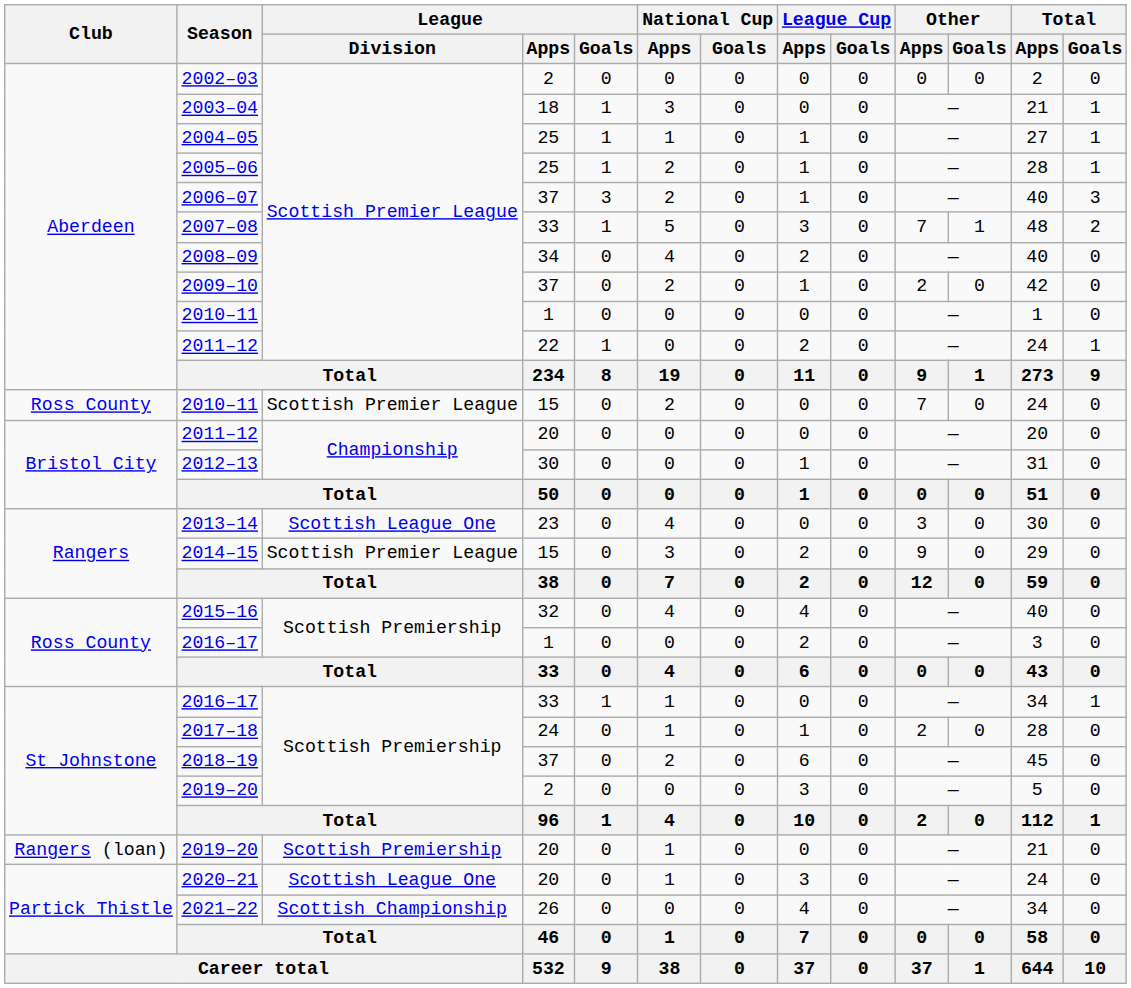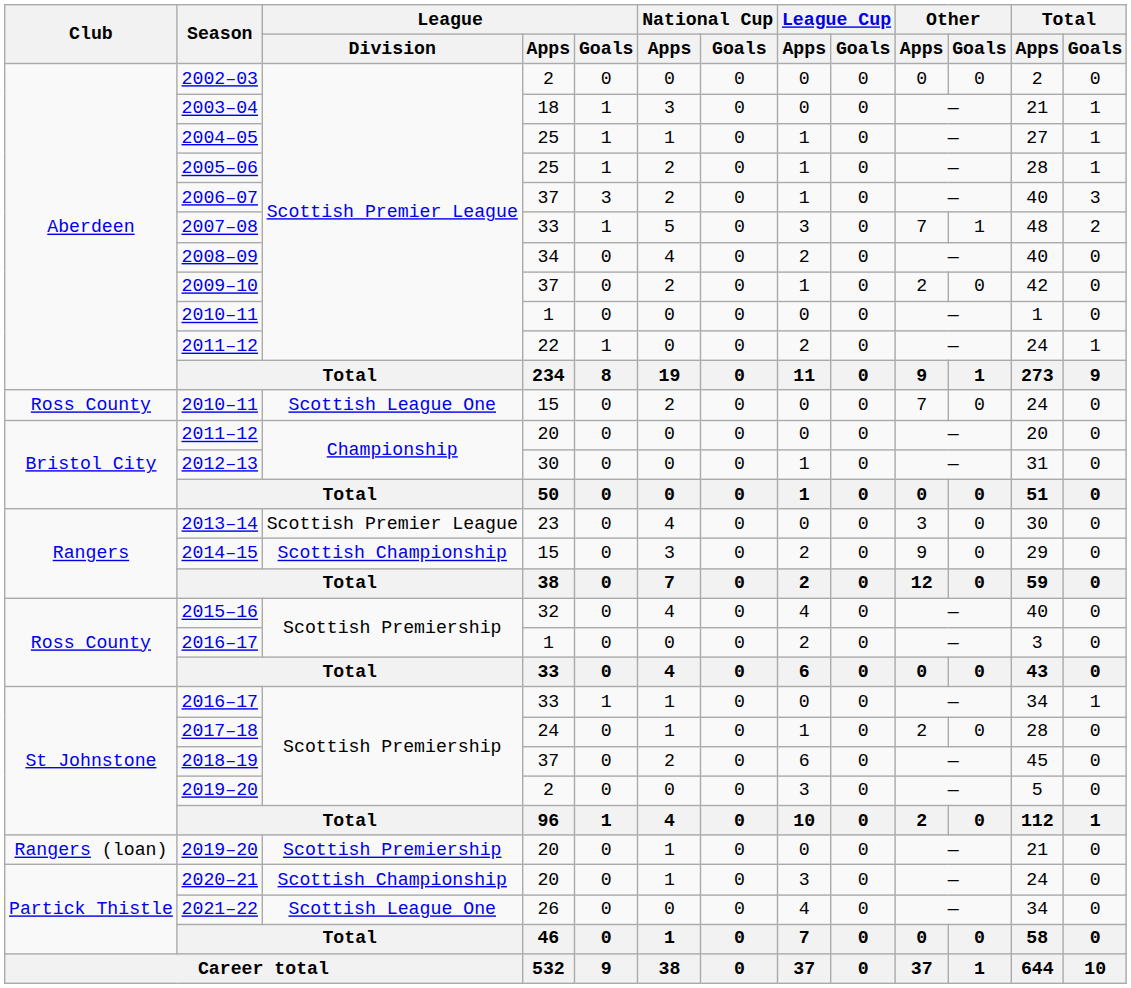 <table class="wikitable" style="text-align:center">
 <tr>
 <th rowspan="2">Club</th>
 <th rowspan="2">Season</th>
 <th colspan="3">League</th>
 <th colspan="2">National Cup</th>
 <th colspan="2"><a href='#'>League Cup</a></th>
 <th colspan="2">Other</th>
 <th colspan="2">Total</th>
 </tr>
 <tr>
 <th>Division</th>
 <th>Apps</th>
 <th>Goals</th>
 <th>Apps</th>
 <th>Goals</th>
 <th>Apps</th>
 <th>Goals</th>
 <th>Apps</th>
 <th>Goals</th>
 <th>Apps</th>
 <th>Goals</th>
 </tr>
 <tr>
 <td rowspan="11"><a href='#'>Aberdeen</a></td>
 <td><a href='#'>2002–03</a></td>
 <td rowspan="10"><a href='#'>Scottish Premier League</a></td>
 <td>2</td>
 <td>0</td>
 <td>0</td>
 <td>0</td>
 <td>0</td>
 <td>0</td>
 <td>0</td>
 <td>0</td>
 <td>2</td>
 <td>0</td>
 </tr>
 <tr>
 <td><a href='#'>2003–04</a></td>
 <td>18</td>
 <td>1</td>
 <td>3</td>
 <td>0</td>
 <td>0</td>
 <td>0</td>
 <td colspan="2">—</td>
 <td>21</td>
 <td>1</td>
 </tr>
 <tr>
 <td><a href='#'>2004–05</a></td>
 <td>25</td>
 <td>1</td>
 <td>1</td>
 <td>0</td>
 <td>1</td>
 <td>0</td>
 <td colspan="2">—</td>
 <td>27</td>
 <td>1</td>
 </tr>
 <tr>
 <td><a href='#'>2005–06</a></td>
 <td>25</td>
 <td>1</td>
 <td>2</td>
 <td>0</td>
 <td>1</td>
 <td>0</td>
 <td colspan="2">—</td>
 <td>28</td>
 <td>1</td>
 </tr>
 <tr>
 <td><a href='#'>2006–07</a></td>
 <td>37</td>
 <td>3</td>
 <td>2</td>
 <td>0</td>
 <td>1</td>
 <td>0</td>
 <td colspan="2">—</td>
 <td>40</td>
 <td>3</td>
 </tr>
 <tr>
 <td><a href='#'>2007–08</a></td>
 <td>33</td>
 <td>1</td>
 <td>5</td>
 <td>0</td>
 <td>3</td>
 <td>0</td>
 <td>7</td>
 <td>1</td>
 <td>48</td>
 <td>2</td>
 </tr>
 <tr>
 <td><a href='#'>2008–09</a></td>
 <td>34</td>
 <td>0</td>
 <td>4</td>
 <td>0</td>
 <td>2</td>
 <td>0</td>
 <td colspan="2">—</td>
 <td>40</td>
 <td>0</td>
 </tr>
 <tr>
 <td><a href='#'>2009–10</a></td>
 <td>37</td>
 <td>0</td>
 <td>2</td>
 <td>0</td>
 <td>1</td>
 <td>0</td>
 <td>2</td>
 <td>0</td>
 <td>42</td>
 <td>0</td>
 </tr>
 <tr>
 <td><a href='#'>2010–11</a></td>
 <td>1</td>
 <td>0</td>
 <td>0</td>
 <td>0</td>
 <td>0</td>
 <td>0</td>
 <td colspan="2">—</td>
 <td>1</td>
 <td>0</td>
 </tr>
 <tr>
 <td><a href='#'>2011–12</a></td>
 <td>22</td>
 <td>1</td>
 <td>0</td>
 <td>0</td>
 <td>2</td>
 <td>0</td>
 <td colspan="2">—</td>
 <td>24</td>
 <td>1</td>
 </tr>
 <tr>
 <th colspan="2">Total</th>
 <th>234</th>
 <th>8</th>
 <th>19</th>
 <th>0</th>
 <th>11</th>
 <th>0</th>
 <th>9</th>
 <th>1</th>
 <th>273</th>
 <th>9</th>
 </tr>
 <tr>
 <td><a href='#'>Ross County</a></td>
 <td><a href='#'>2010–11</a></td>
-<td>Scottish Premier League</td>
+<td><a href='#'>Scottish League One</a></td>
 <td>15</td>
 <td>0</td>
 <td>2</td>
 <td>0</td>
 <td>0</td>
 <td>0</td>
 <td>7</td>
 <td>0</td>
 <td>24</td>
 <td>0</td>
 </tr>
 <tr>
 <td rowspan="3"><a href='#'>Bristol City</a></td>
 <td><a href='#'>2011–12</a></td>
 <td rowspan="2"><a href='#'>Championship</a></td>
 <td>20</td>
 <td>0</td>
 <td>0</td>
 <td>0</td>
 <td>0</td>
 <td>0</td>
 <td colspan="2">—</td>
 <td>20</td>
 <td>0</td>
 </tr>
 <tr>
 <td><a href='#'>2012–13</a></td>
 <td>30</td>
 <td>0</td>
 <td>0</td>
 <td>0</td>
 <td>1</td>
 <td>0</td>
 <td colspan="2">—</td>
 <td>31</td>
 <td>0</td>
 </tr>
 <tr>
 <th colspan="2">Total</th>
 <th>50</th>
 <th>0</th>
 <th>0</th>
 <th>0</th>
 <th>1</th>
 <th>0</th>
 <th>0</th>
 <th>0</th>
 <th>51</th>
 <th>0</th>
 </tr>
 <tr>
 <td rowspan="3"><a href='#'>Rangers</a></td>
 <td><a href='#'>2013–14</a></td>
-<td><a href='#'>Scottish League One</a></td>
+<td>Scottish Premier League</td>
 <td>23</td>
 <td>0</td>
 <td>4</td>
 <td>0</td>
 <td>0</td>
 <td>0</td>
 <td>3</td>
 <td>0</td>
 <td>30</td>
 <td>0</td>
 </tr>
 <tr>
 <td><a href='#'>2014–15</a></td>
-<td>Scottish Premier League</td>
+<td><a href='#'>Scottish Championship</a></td>
 <td>15</td>
 <td>0</td>
 <td>3</td>
 <td>0</td>
 <td>2</td>
 <td>0</td>
 <td>9</td>
 <td>0</td>
 <td>29</td>
 <td>0</td>
 </tr>
 <tr>
 <th colspan="2">Total</th>
 <th>38</th>
 <th>0</th>
 <th>7</th>
 <th>0</th>
 <th>2</th>
 <th>0</th>
 <th>12</th>
 <th>0</th>
 <th>59</th>
 <th>0</th>
 </tr>
 <tr>
 <td rowspan="3"><a href='#'>Ross County</a></td>
 <td><a href='#'>2015–16</a></td>
 <td rowspan="2">Scottish Premiership</td>
 <td>32</td>
 <td>0</td>
 <td>4</td>
 <td>0</td>
 <td>4</td>
 <td>0</td>
 <td colspan="2">—</td>
 <td>40</td>
 <td>0</td>
 </tr>
 <tr>
 <td><a href='#'>2016–17</a></td>
 <td>1</td>
 <td>0</td>
 <td>0</td>
 <td>0</td>
 <td>2</td>
 <td>0</td>
 <td colspan="2">—</td>
 <td>3</td>
 <td>0</td>
 </tr>
 <tr>
 <th colspan="2">Total</th>
 <th>33</th>
 <th>0</th>
 <th>4</th>
 <th>0</th>
 <th>6</th>
 <th>0</th>
 <th>0</th>
 <th>0</th>
 <th>43</th>
 <th>0</th>
 </tr>
 <tr>
 <td rowspan="5"><a href='#'>St Johnstone</a></td>
 <td><a href='#'>2016–17</a></td>
 <td rowspan="4">Scottish Premiership</td>
 <td>33</td>
 <td>1</td>
 <td>1</td>
 <td>0</td>
 <td>0</td>
 <td>0</td>
 <td colspan="2">—</td>
 <td>34</td>
 <td>1</td>
 </tr>
 <tr>
 <td><a href='#'>2017–18</a></td>
 <td>24</td>
 <td>0</td>
 <td>1</td>
 <td>0</td>
 <td>1</td>
 <td>0</td>
 <td>2</td>
 <td>0</td>
 <td>28</td>
 <td>0</td>
 </tr>
 <tr>
 <td><a href='#'>2018–19</a></td>
 <td>37</td>
 <td>0</td>
 <td>2</td>
 <td>0</td>
 <td>6</td>
 <td>0</td>
 <td colspan=2>—</td>
 <td>45</td>
 <td>0</td>
 </tr>
 <tr>
 <td><a href='#'>2019–20</a></td>
 <td>2</td>
 <td>0</td>
 <td>0</td>
 <td>0</td>
 <td>3</td>
 <td>0</td>
 <td colspan=2>—</td>
 <td>5</td>
 <td>0</td>
 </tr>
 <tr>
 <th colspan="2">Total</th>
 <th>96</th>
 <th>1</th>
 <th>4</th>
 <th>0</th>
 <th>10</th>
 <th>0</th>
 <th>2</th>
 <th>0</th>
 <th>112</th>
 <th>1</th>
 </tr>
 <tr>
 <td><a href='#'>Rangers</a> (loan)</td>
 <td><a href='#'>2019–20</a></td>
 <td><a href='#'>Scottish Premiership</a></td>
 <td>20</td>
 <td>0</td>
 <td>1</td>
 <td>0</td>
 <td>0</td>
 <td>0</td>
 <td colspan=2>—</td>
 <td>21</td>
 <td>0</td>
 </tr>
 <tr>
 <td rowspan="3"><a href='#'>Partick Thistle</a></td>
 <td><a href='#'>2020–21</a></td>
-<td><a href='#'>Scottish League One</a></td>
+<td><a href='#'>Scottish Championship</a></td>
 <td>20</td>
 <td>0</td>
 <td>1</td>
 <td>0</td>
 <td>3</td>
 <td>0</td>
 <td colspan=2>—</td>
 <td>24</td>
 <td>0</td>
 </tr>
 <tr>
 <td><a href='#'>2021–22</a></td>
-<td><a href='#'>Scottish Championship</a></td>
+<td><a href='#'>Scottish League One</a></td>
 <td>26</td>
 <td>0</td>
 <td>0</td>
 <td>0</td>
 <td>4</td>
 <td>0</td>
 <td colspan=2>—</td>
 <td>34</td>
 <td>0</td>
 </tr>
 <tr>
 <th colspan="2">Total</th>
 <th>46</th>
 <th>0</th>
 <th>1</th>
 <th>0</th>
 <th>7</th>
 <th>0</th>
 <th>0</th>
 <th>0</th>
 <th>58</th>
 <th>0</th>
 </tr>
 <tr>
 <th colspan="3">Career total</th>
 <th>532</th>
 <th>9</th>
 <th>38</th>
 <th>0</th>
 <th>37</th>
 <th>0</th>
 <th>37</th>
 <th>1</th>
 <th>644</th>
 <th>10</th>
 </tr>
 </table>
